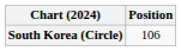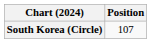 <table class="wikitable plainrowheaders" style="text-align:center">
 <tr>
 <th scope="col">Chart (2024)</th>
 <th scope="col">Position</th>
 </tr>
 <tr>
 <th scope="row">South Korea (Circle)</th>
-<td>106</td>
+<td>107</td>
 </tr>
 </table>
